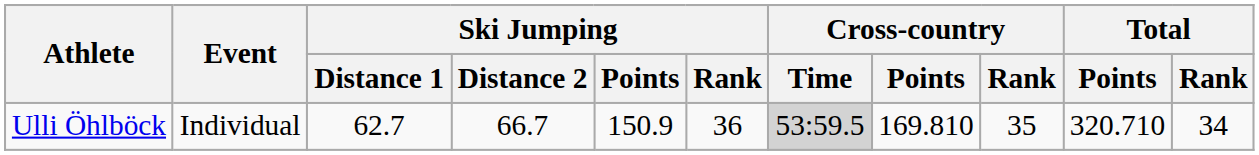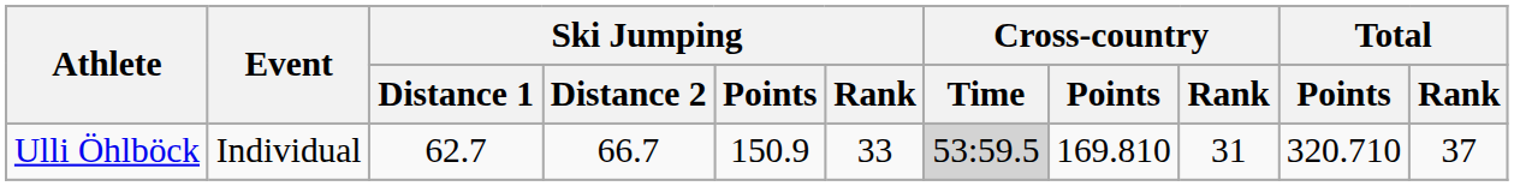 <table class="wikitable" style="font-size:90%">
 <tr>
 <th rowspan="2">Athlete</th>
 <th rowspan="2">Event</th>
 <th colspan="4">Ski Jumping</th>
 <th colspan="3">Cross-country</th>
 <th colspan="2">Total</th>
 </tr>
 <tr>
 <th>Distance 1</th>
 <th>Distance 2</th>
 <th>Points</th>
 <th>Rank</th>
 <th>Time</th>
 <th>Points</th>
 <th>Rank</th>
 <th>Points</th>
 <th>Rank</th>
 </tr>
 <tr>
 <td><a href='#'>Ulli Öhlböck</a></td>
 <td rowspan="4">Individual</td>
 <td align="center">62.7</td>
 <td align="center">66.7</td>
 <td align="center">150.9</td>
-<td align="center">36</td>
+<td align="center">33</td>
 <td align="center" style="background: lightgrey;">53:59.5</td>
 <td align="center">169.810</td>
-<td align="center">35</td>
+<td align="center">31</td>
 <td align="center">320.710</td>
-<td align="center">34</td>
+<td align="center">37</td>
 </tr>
 </table>
